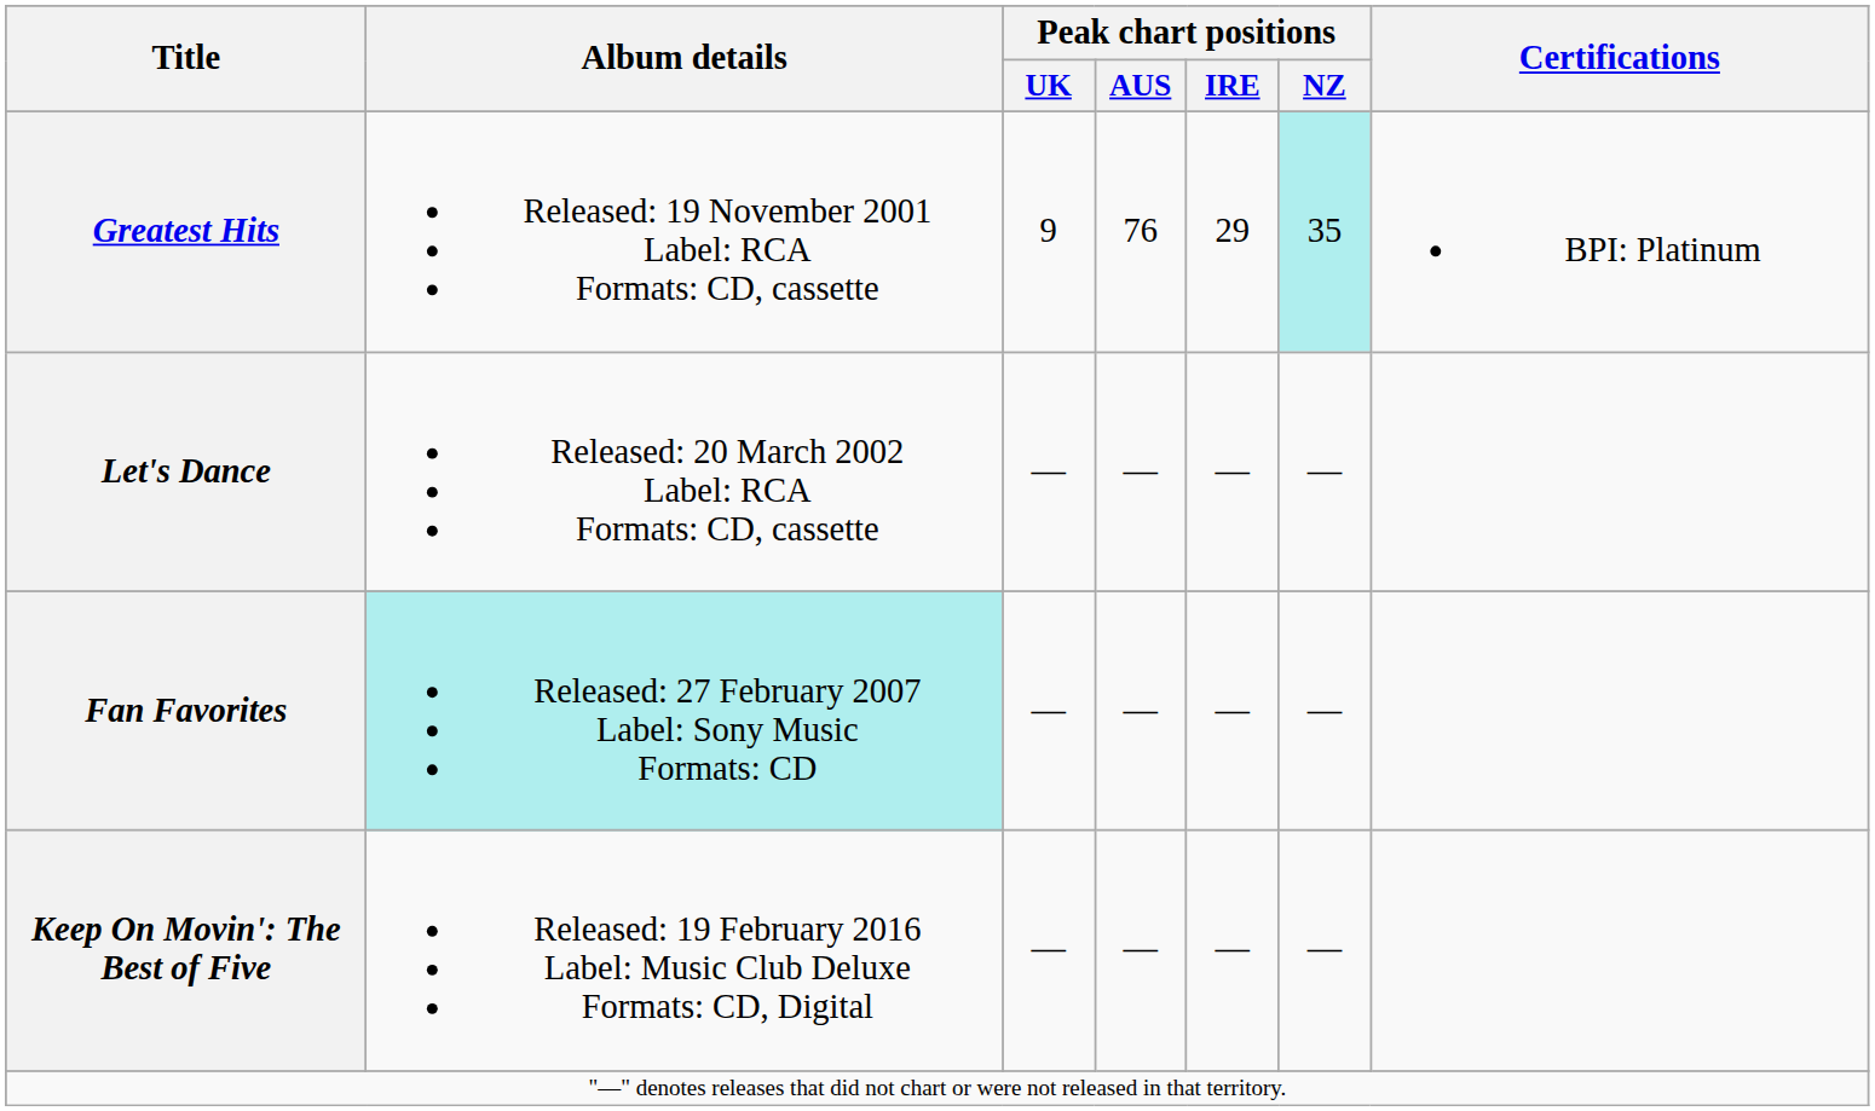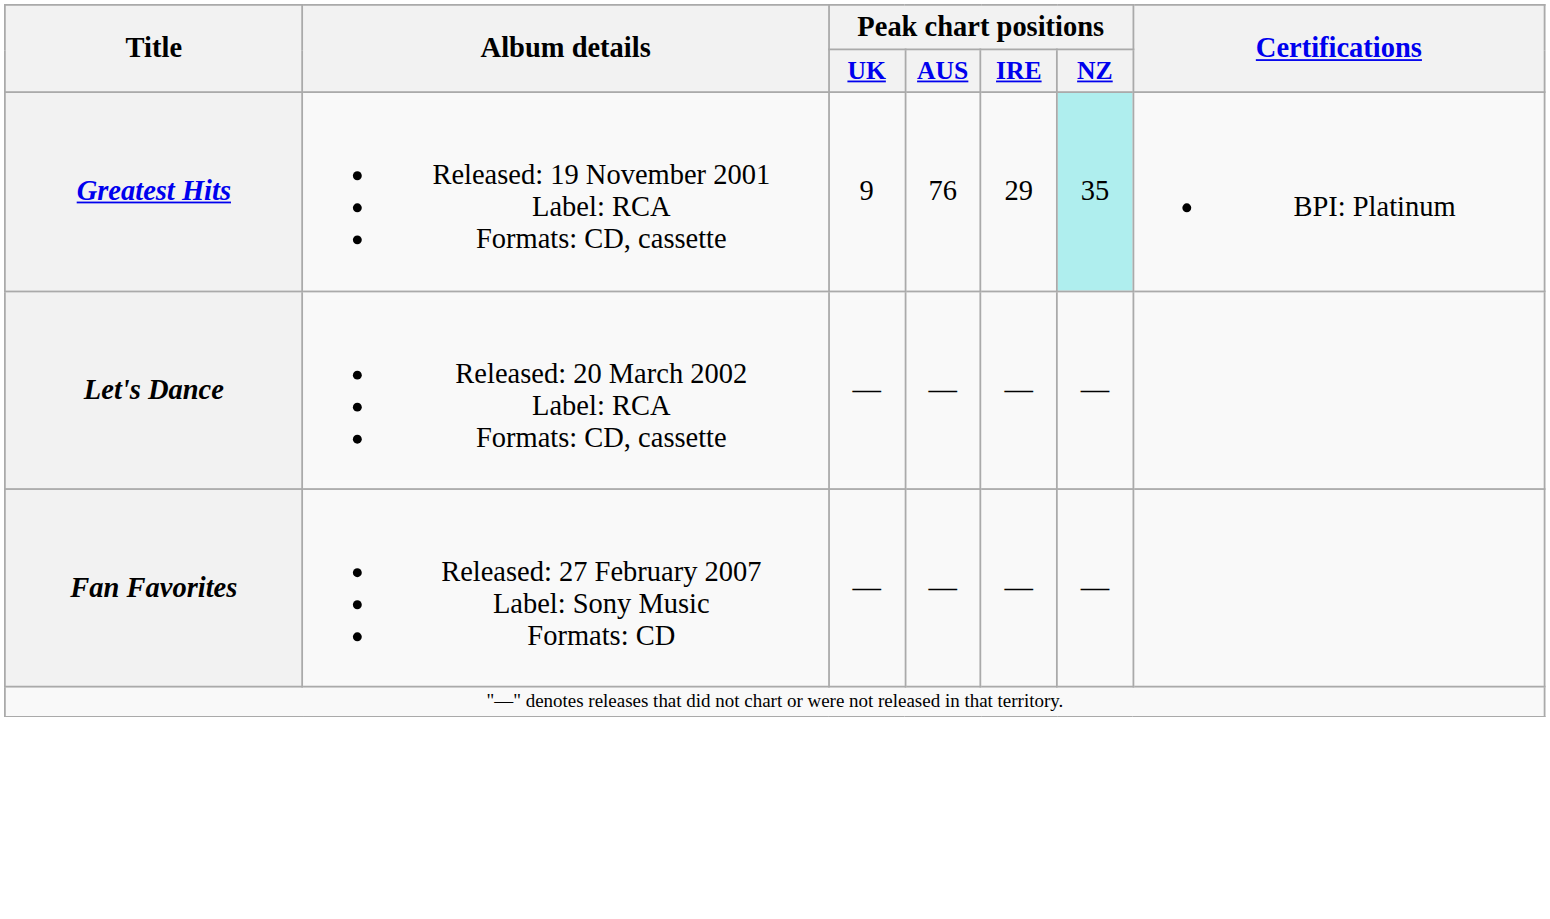 <table class="wikitable plainrowheaders" style="text-align:center;" border="1">
 <tr>
 <th scope="col" rowspan="2" style="width:10em;">Title</th>
 <th scope="col" rowspan="2" style="width:18em;">Album details</th>
 <th scope="col" colspan="4">Peak chart positions</th>
 <th scope="col" rowspan="2" style="width:14em;"><a href='#'>Certifications</a></th>
 </tr>
 <tr>
 <th scope="col" style="width:2.5em;font-size:90%;"><a href='#'>UK</a><br></th>
 <th scope="col" style="width:2.5em;font-size:90%;"><a href='#'>AUS</a><br></th>
 <th scope="col" style="width:2.5em;font-size:90%;"><a href='#'>IRE</a><br></th>
 <th scope="col" style="width:2.5em;font-size:90%;"><a href='#'>NZ</a><br></th>
 </tr>
 <tr>
 <th scope="row"><em><a href='#'>Greatest Hits</a></em></th>
 <td><br><ul><li>Released: 19 November 2001</li><li>Label: RCA</li><li>Formats: CD, cassette</li></ul></td>
 <td>9</td>
 <td>76</td>
 <td>29</td>
 <td style="background: paleturquoise;">35</td>
 <td><br><ul><li>BPI: Platinum</li></ul></td>
 </tr>
 <tr>
 <th scope="row"><em>Let's Dance</em></th>
 <td><br><ul><li>Released: 20 March 2002</li><li>Label: RCA</li><li>Formats: CD, cassette</li></ul></td>
 <td>—</td>
 <td>—</td>
 <td>—</td>
 <td>—</td>
 <td></td>
 </tr>
 <tr>
 <th scope="row"><em>Fan Favorites</em></th>
-<td style="background: paleturquoise;"><br><ul><li>Released: 27 February 2007</li><li>Label: Sony Music</li><li>Formats: CD</li></ul></td>
-<td>—</td>
-<td>—</td>
-<td>—</td>
-<td>—</td>
-<td></td>
-</tr>
-<tr>
-<th scope="row"><em>Keep On Movin': The Best of Five</em></th>
-<td><br><ul><li>Released: 19 February 2016</li><li>Label: Music Club Deluxe</li><li>Formats: CD, Digital</li></ul></td>
+<td><br><ul><li>Released: 27 February 2007</li><li>Label: Sony Music</li><li>Formats: CD</li></ul></td>
 <td>—</td>
 <td>—</td>
 <td>—</td>
 <td>—</td>
 <td></td>
 </tr>
 <tr>
 <td colspan="7" align="center" style="font-size:8pt">"—" denotes releases that did not chart or were not released in that territory.</td>
 </tr>
 </table>
